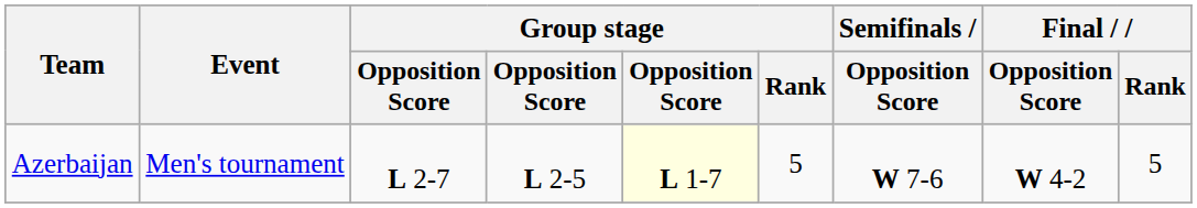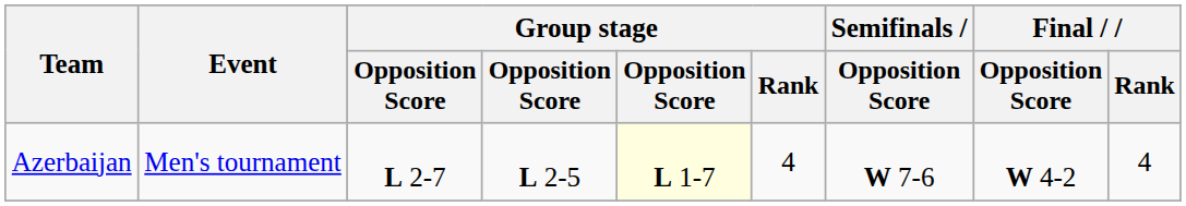 <table class="wikitable" style="text-align:center; font-size:90%">
 <tr>
 <th rowspan="2">Team</th>
 <th rowspan="2">Event</th>
 <th colspan="4">Group stage</th>
 <th>Semifinals / </th>
 <th colspan="2">Final /  / </th>
 </tr>
 <tr style="font-size:95%">
 <th>Opposition<br>Score</th>
 <th>Opposition<br>Score</th>
 <th>Opposition<br>Score</th>
 <th>Rank</th>
 <th>Opposition<br>Score</th>
 <th>Opposition<br>Score</th>
 <th>Rank</th>
 </tr>
 <tr>
 <td align="left"><a href='#'>Azerbaijan</a></td>
 <td align="left"><a href='#'>Men's tournament</a></td>
 <td><br><strong>L</strong> 2-7</td>
 <td><br><strong>L</strong> 2-5</td>
 <td style="background: lightyellow;"><br><strong>L</strong> 1-7</td>
-<td>5</td>
+<td>4</td>
 <td><br><strong>W</strong> 7-6 </td>
 <td><br><strong>W</strong> 4-2</td>
-<td>5</td>
+<td>4</td>
 </tr>
 </table>
